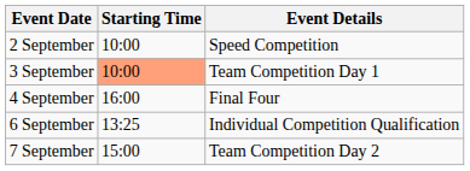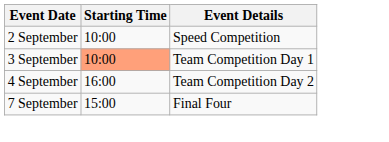 <table class="wikitable">
 <tr>
 <th>Event Date</th>
 <th>Starting Time</th>
 <th>Event Details</th>
 </tr>
 <tr>
 <td>2 September</td>
 <td>10:00</td>
 <td>Speed Competition</td>
 </tr>
 <tr>
 <td>3 September</td>
 <td style="background: lightsalmon;">10:00</td>
 <td>Team Competition Day 1</td>
 </tr>
 <tr>
 <td>4 September</td>
 <td>16:00</td>
-<td>Final Four</td>
-</tr>
-<tr>
-<td>6 September</td>
-<td>13:25</td>
-<td>Individual Competition Qualification</td>
+<td>Team Competition Day 2</td>
 </tr>
 <tr>
 <td>7 September</td>
 <td>15:00</td>
-<td>Team Competition Day 2</td>
+<td>Final Four</td>
 </tr>
 </table>
